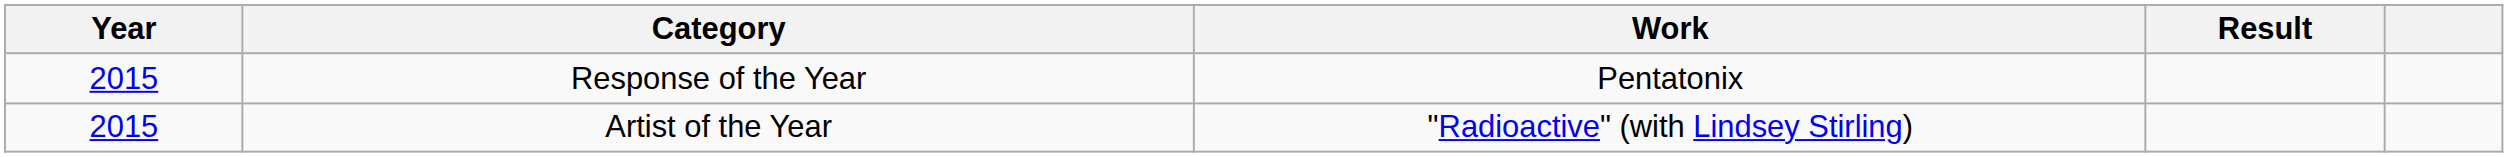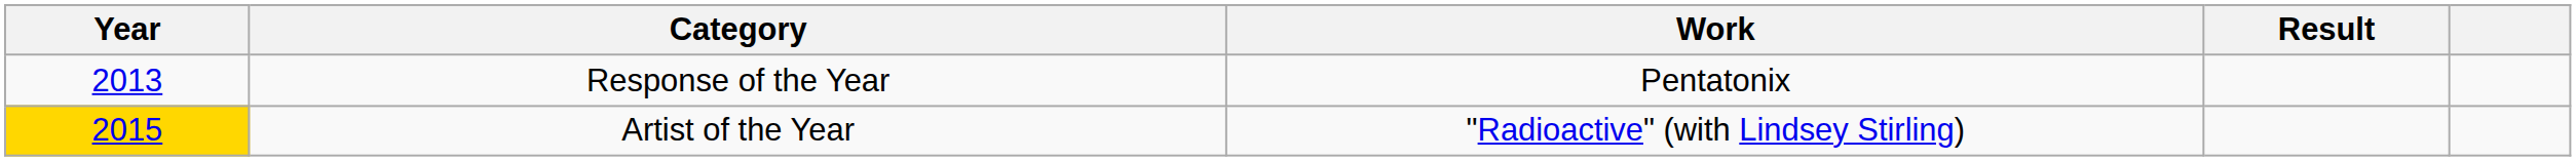 <table class="wikitable">
 <tr>
 <th style="width:5%;">Year</th>
 <th style="width:20%;">Category</th>
 <th style="width:20%;">Work</th>
 <th style="width:5%;">Result</th>
 <th style="width:2.5%;"></th>
 </tr>
 <tr>
-<td style="text-align:center;"><a href='#'>2015</a></td>
+<td style="text-align:center;"><a href='#'>2013</a></td>
 <td style="text-align:center;">Response of the Year</td>
 <td style="text-align:center;">Pentatonix</td>
 <td></td>
 <td style="text-align:center;"></td>
 </tr>
 <tr>
-<td style="text-align:center;"><a href='#'>2015</a></td>
+<td style="background: gold; text-align:center;"><a href='#'>2015</a></td>
 <td style="text-align:center;">Artist of the Year</td>
 <td style="text-align:center;">"<a href='#'>Radioactive</a>" (with <a href='#'>Lindsey Stirling</a>)</td>
 <td></td>
 <td style="text-align:center;"></td>
 </tr>
 </table>
